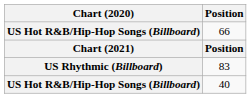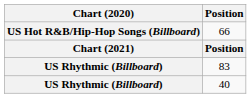 <table class="wikitable plainrowheaders" style="text-align:center">
 <tr>
 <th scope="col">Chart (2020)</th>
 <th scope="col">Position</th>
 </tr>
 <tr>
 <th scope="row">US Hot R&B/Hip-Hop Songs (<em>Billboard</em>)</th>
 <td>66</td>
 </tr>
 <tr>
 <th scope="col">Chart (2021)</th>
 <th scope="col">Position</th>
 </tr>
 <tr>
 <th scope="row">US Rhythmic (<em>Billboard</em>)</th>
 <td>83</td>
 </tr>
 <tr>
-<th scope="row">US Hot R&B/Hip-Hop Songs (<em>Billboard</em>)</th>
+<th scope="row">US Rhythmic (<em>Billboard</em>)</th>
 <td>40</td>
 </tr>
 </table>
